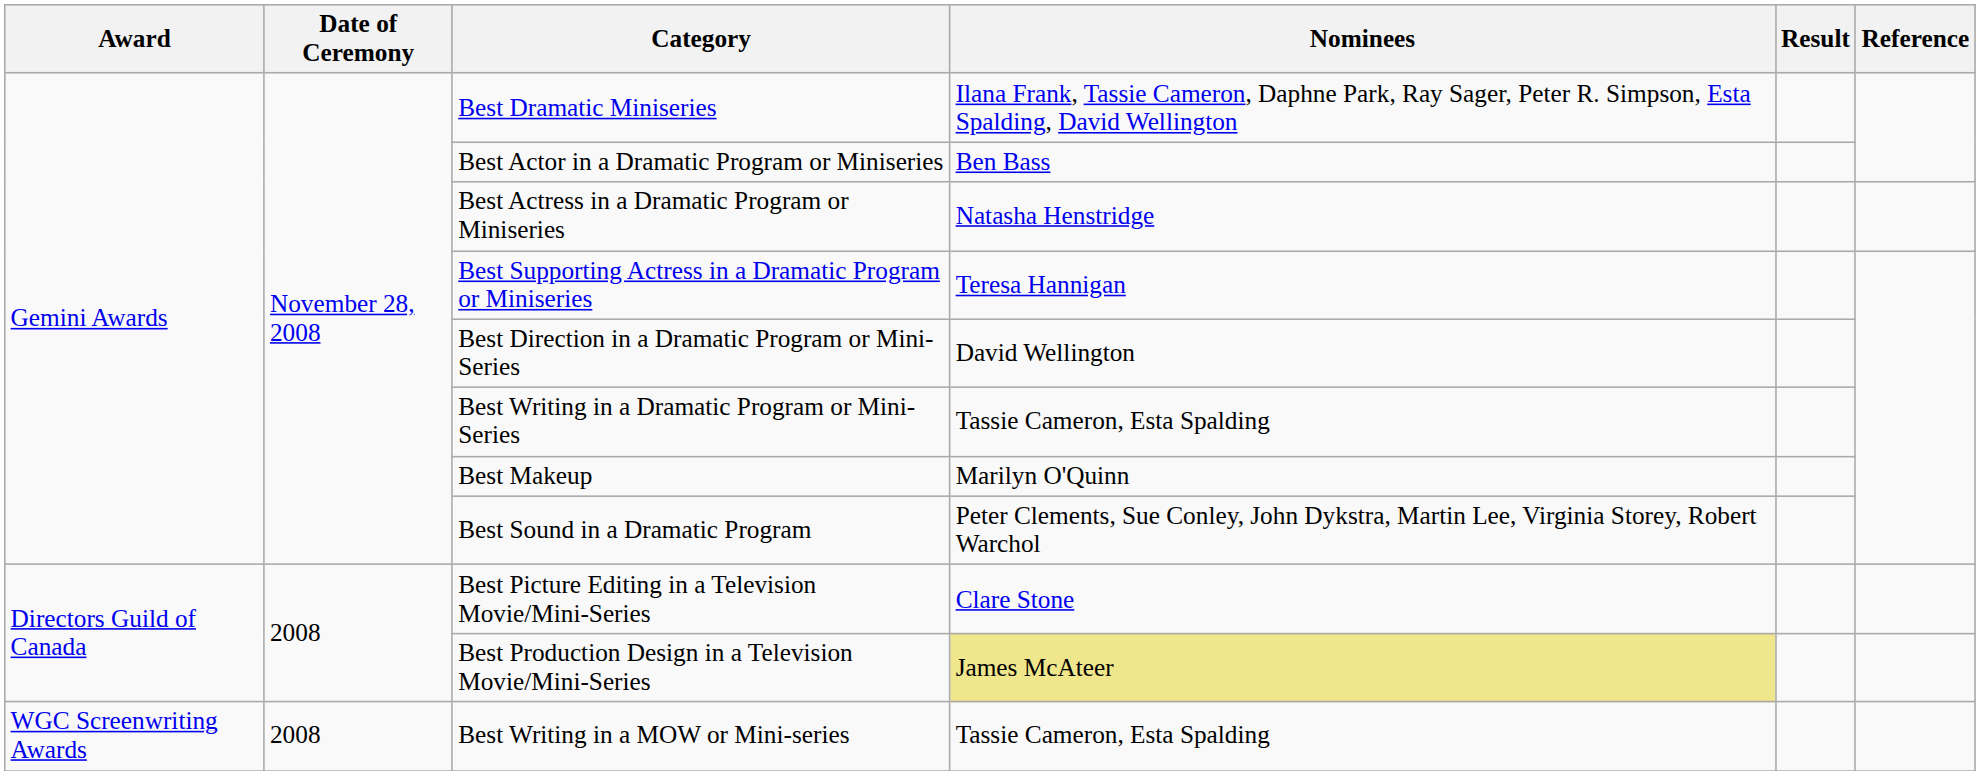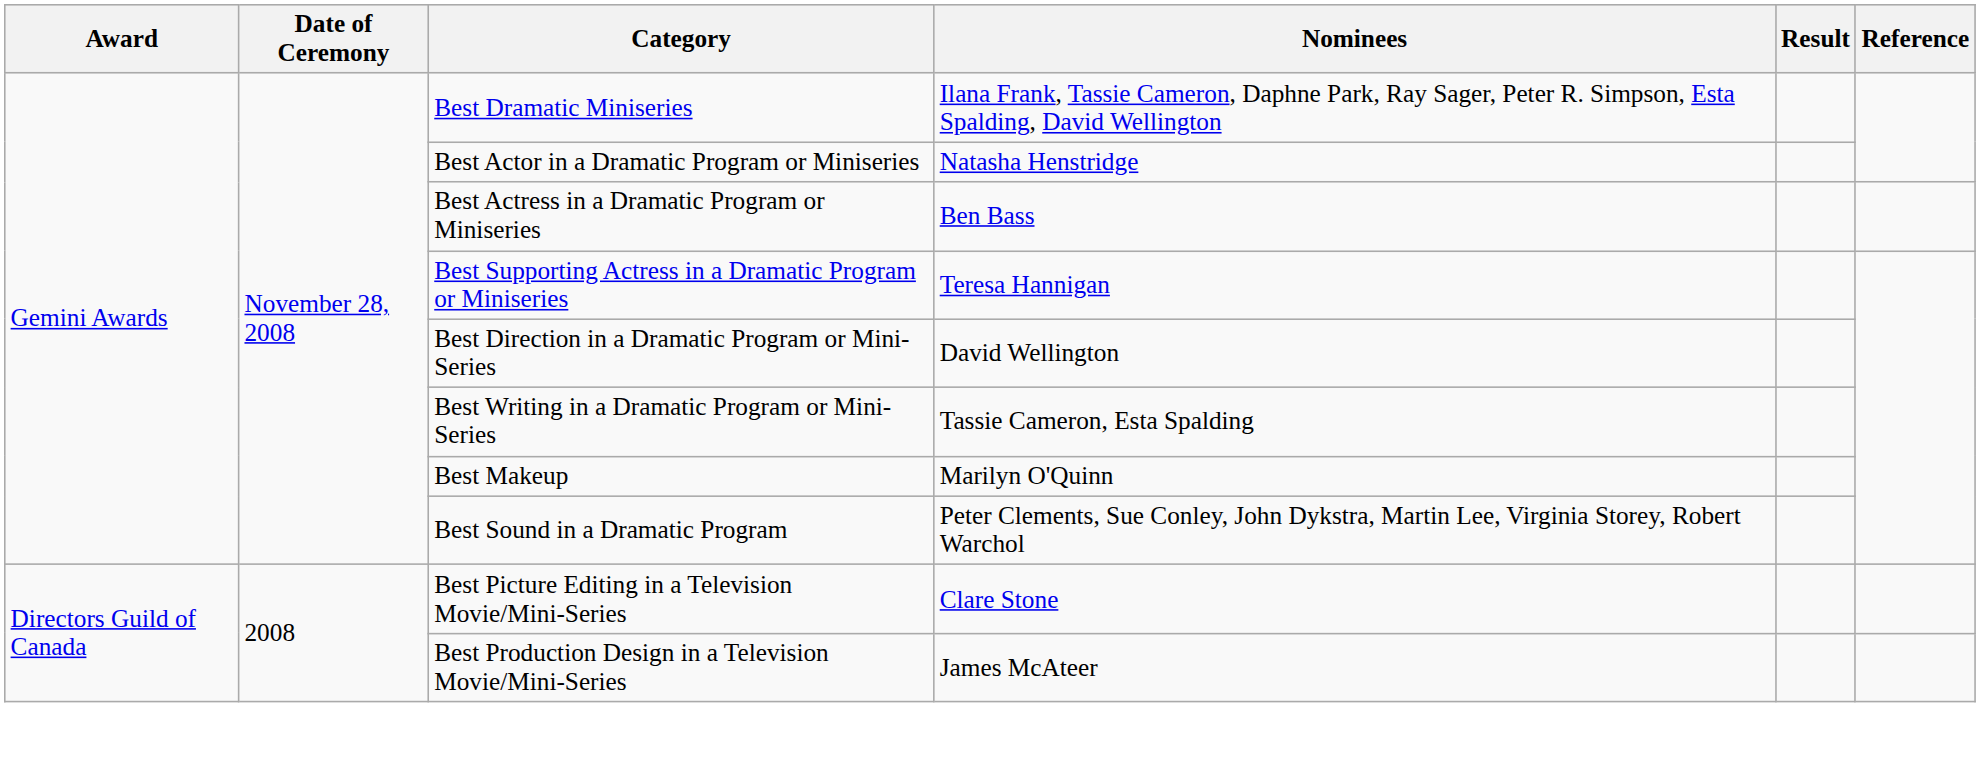 <table class="wikitable">
 <tr>
 <th>Award</th>
 <th>Date of Ceremony</th>
 <th>Category</th>
 <th>Nominees</th>
 <th>Result</th>
 <th>Reference</th>
 </tr>
 <tr>
 <td rowspan="8"><a href='#'>Gemini Awards</a></td>
 <td rowspan="8"><a href='#'>November 28, 2008</a></td>
 <td><a href='#'>Best Dramatic Miniseries</a></td>
 <td><a href='#'>Ilana Frank</a>, <a href='#'>Tassie Cameron</a>, Daphne Park, Ray Sager, Peter R. Simpson, <a href='#'>Esta Spalding</a>, <a href='#'>David Wellington</a></td>
 <td></td>
 <td rowspan=2></td>
 </tr>
 <tr>
 <td>Best Actor in a Dramatic Program or Miniseries</td>
-<td><a href='#'>Ben Bass</a></td>
+<td><a href='#'>Natasha Henstridge</a></td>
 <td></td>
 </tr>
 <tr>
 <td>Best Actress in a Dramatic Program or Miniseries</td>
-<td><a href='#'>Natasha Henstridge</a></td>
+<td><a href='#'>Ben Bass</a></td>
 <td></td>
 <td></td>
 </tr>
 <tr>
 <td><a href='#'>Best Supporting Actress in a Dramatic Program or Miniseries</a></td>
 <td><a href='#'>Teresa Hannigan</a></td>
 <td></td>
 <td rowspan=5></td>
 </tr>
 <tr>
 <td>Best Direction in a Dramatic Program or Mini-Series</td>
 <td>David Wellington</td>
 <td></td>
 </tr>
 <tr>
 <td>Best Writing in a Dramatic Program or Mini-Series</td>
 <td>Tassie Cameron, Esta Spalding</td>
 <td></td>
 </tr>
 <tr>
 <td>Best Makeup</td>
 <td>Marilyn O'Quinn</td>
 <td></td>
 </tr>
 <tr>
 <td>Best Sound in a Dramatic Program</td>
 <td>Peter Clements, Sue Conley, John Dykstra, Martin Lee, Virginia Storey, Robert Warchol</td>
 <td></td>
 </tr>
 <tr>
 <td rowspan=2><a href='#'>Directors Guild of Canada</a></td>
 <td rowspan=2>2008</td>
 <td>Best Picture Editing in a Television Movie/Mini-Series</td>
 <td><a href='#'>Clare Stone</a></td>
 <td></td>
 <td></td>
 </tr>
 <tr>
 <td>Best Production Design in a Television Movie/Mini-Series</td>
-<td style="background: khaki;">James McAteer</td>
-<td></td>
-<td></td>
-</tr>
-<tr>
-<td><a href='#'>WGC Screenwriting Awards</a></td>
-<td>2008</td>
-<td>Best Writing in a MOW or Mini-series</td>
-<td>Tassie Cameron, Esta Spalding</td>
+<td>James McAteer</td>
 <td></td>
 <td></td>
 </tr>
 </table>
